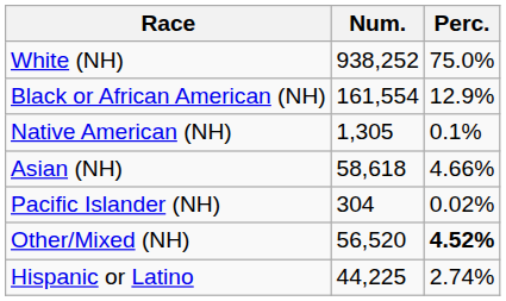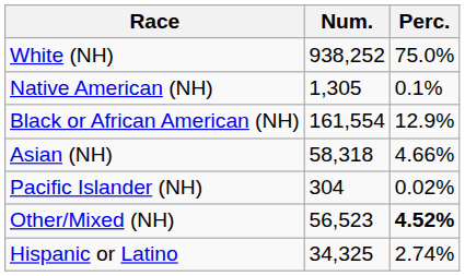 <table class="wikitable">
 <tr>
 <th>Race</th>
 <th>Num.</th>
 <th>Perc.</th>
 </tr>
 <tr>
 <td><a href='#'>White</a> (NH)</td>
 <td>938,252</td>
 <td>75.0%</td>
 </tr>
 <tr>
+<td><a href='#'>Native American</a> (NH)</td>
+<td>1,305</td>
+<td>0.1%</td>
+</tr>
+<tr>
 <td><a href='#'>Black or African American</a> (NH)</td>
 <td>161,554</td>
 <td>12.9%</td>
 </tr>
 <tr>
-<td><a href='#'>Native American</a> (NH)</td>
-<td>1,305</td>
-<td>0.1%</td>
-</tr>
-<tr>
 <td><a href='#'>Asian</a> (NH)</td>
-<td>58,618</td>
+<td>58,318</td>
 <td>4.66%</td>
 </tr>
 <tr>
 <td><a href='#'>Pacific Islander</a> (NH)</td>
 <td>304</td>
 <td>0.02%</td>
 </tr>
 <tr>
 <td><a href='#'>Other/Mixed</a> (NH)</td>
-<td>56,520</td>
+<td>56,523</td>
 <td><strong>4.52%</strong></td>
 </tr>
 <tr>
 <td><a href='#'>Hispanic</a> or <a href='#'>Latino</a></td>
-<td>44,225</td>
+<td>34,325</td>
 <td>2.74%</td>
 </tr>
 </table>
